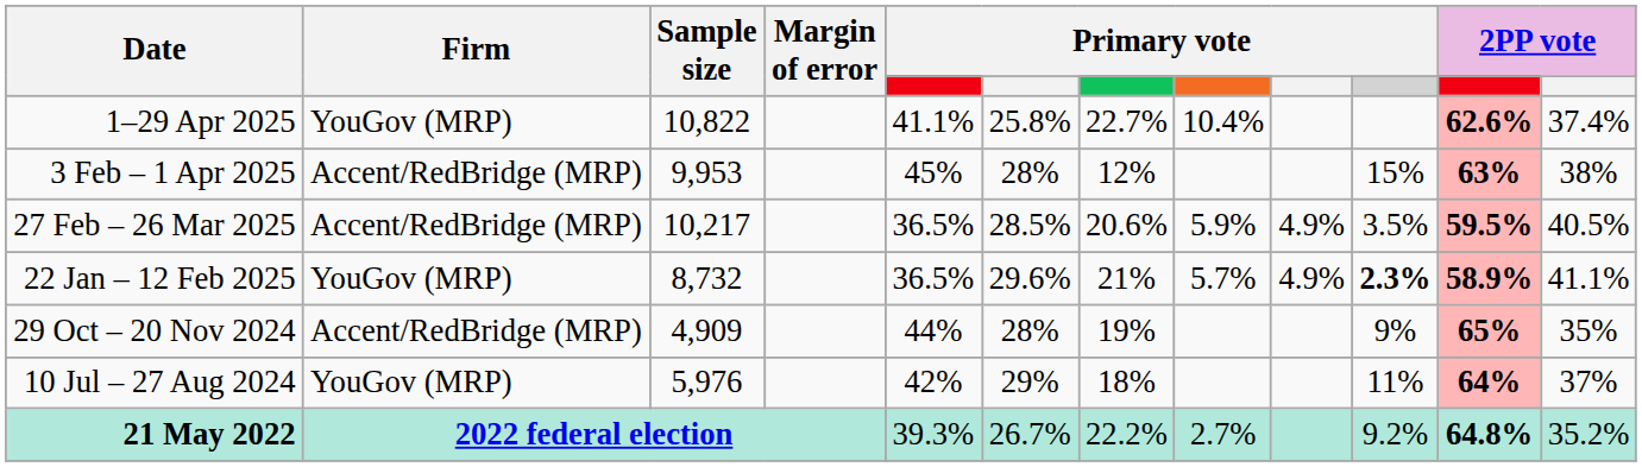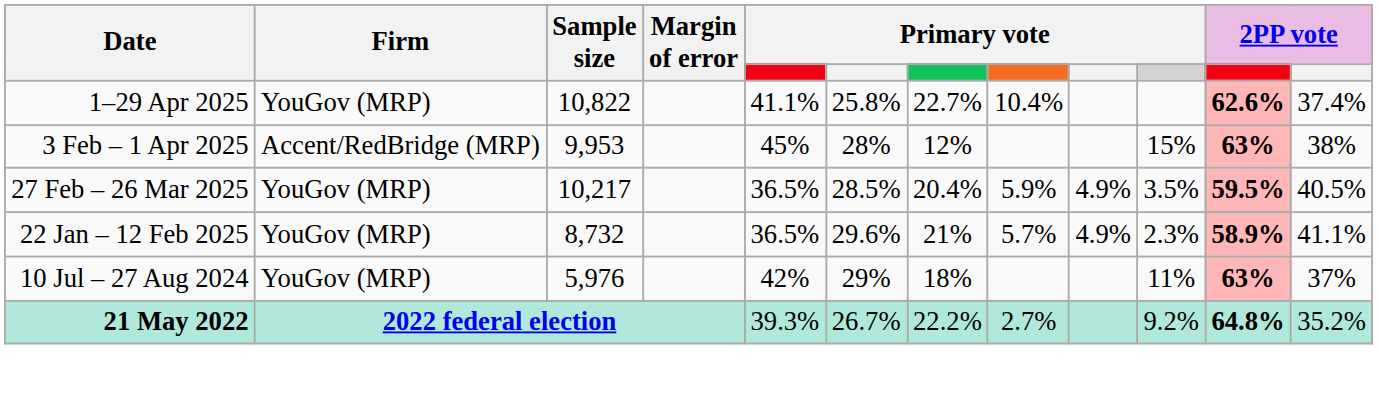 <table class="nowrap wikitable tpl-blanktable" style=text-align:center;font-size:90%>
 <tr>
 <th rowspan=2>Date</th>
 <th rowspan=2>Firm</th>
 <th rowspan=2>Sample<br>size</th>
 <th rowspan=2>Margin<br>of error</th>
 <th colspan=6>Primary vote</th>
 <th colspan=2 class=unsortable style=background:#ebbce3><a href='#'>2PP vote</a></th>
 </tr>
 <tr>
 <th class="unsortable" style="background:#F00011"></th>
 <th class="unsortable" style=background:></th>
 <th class=unsortable style=background:#10C25B></th>
 <th class=unsortable style=background:#f36c21></th>
 <th class=unsortable style=background:></th>
 <th class=unsortable style=background:lightgray></th>
 <th class="unsortable" style="background:#F00011"></th>
 <th class="unsortable" style=background:></th>
 </tr>
 <tr>
 <td align=right>1–29 Apr 2025</td>
 <td align=left>YouGov (MRP)</td>
 <td>10,822</td>
 <td></td>
 <td>41.1%</td>
 <td>25.8%</td>
 <td>22.7%</td>
 <td>10.4%</td>
 <td></td>
 <td></td>
 <th style="background:#FFB6B6">62.6%</th>
 <td>37.4%</td>
 </tr>
 <tr>
 <td align=right>3 Feb – 1 Apr 2025</td>
 <td align=left>Accent/RedBridge (MRP)</td>
 <td>9,953</td>
 <td></td>
 <td>45%</td>
 <td>28%</td>
 <td>12%</td>
 <td></td>
 <td></td>
 <td>15%</td>
 <th style="background:#FFB6B6">63%</th>
 <td>38%</td>
 </tr>
 <tr>
 <td align=right>27 Feb – 26 Mar 2025</td>
-<td align=left>Accent/RedBridge (MRP)</td>
+<td align=left>YouGov (MRP)</td>
 <td>10,217</td>
 <td></td>
 <td>36.5%</td>
 <td>28.5%</td>
-<td>20.6%</td>
+<td>20.4%</td>
 <td>5.9%</td>
 <td>4.9%</td>
 <td>3.5%</td>
 <th style="background:#FFB6B6">59.5%</th>
 <td>40.5%</td>
 </tr>
 <tr>
 <td align=right>22 Jan – 12 Feb 2025</td>
 <td align=left>YouGov (MRP)</td>
 <td>8,732</td>
 <td></td>
 <td>36.5%</td>
 <td>29.6%</td>
 <td>21%</td>
 <td>5.7%</td>
 <td>4.9%</td>
-<td><strong>2.3%</strong></td>
+<td>2.3%</td>
 <th style="background:#FFB6B6">58.9%</th>
 <td>41.1%</td>
-</tr>
-<tr>
-<td align=right>29 Oct – 20 Nov 2024</td>
-<td align=left>Accent/RedBridge (MRP)</td>
-<td>4,909</td>
-<td></td>
-<td>44%</td>
-<td>28%</td>
-<td>19%</td>
-<td></td>
-<td></td>
-<td>9%</td>
-<th style="background:#FFB6B6">65%</th>
-<td>35%</td>
 </tr>
 <tr>
 <td align=right>10 Jul – 27 Aug 2024</td>
 <td align=left>YouGov (MRP)</td>
 <td>5,976</td>
 <td></td>
 <td>42%</td>
 <td>29%</td>
 <td>18%</td>
 <td></td>
 <td></td>
 <td>11%</td>
-<th style="background:#FFB6B6">64%</th>
+<th style="background:#FFB6B6">63%</th>
 <td>37%</td>
 </tr>
 <tr style="background:#b0e9db">
 <td style="text-align:right" data-sort-value="21-May-2022"><strong>21 May 2022</strong></td>
 <td colspan="3" style="text-align:center"><strong><a href='#'>2022 federal election</a></strong></td>
 <td>39.3%</td>
 <td>26.7%</td>
 <td>22.2%</td>
 <td>2.7%</td>
 <td></td>
 <td>9.2%</td>
 <td><strong>64.8%</strong></td>
 <td>35.2%</td>
 </tr>
 </table>
